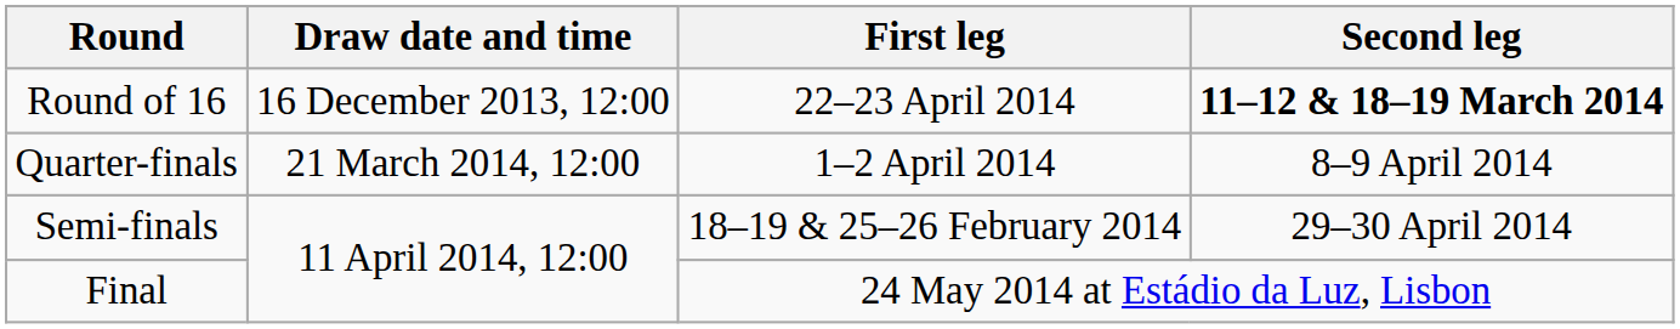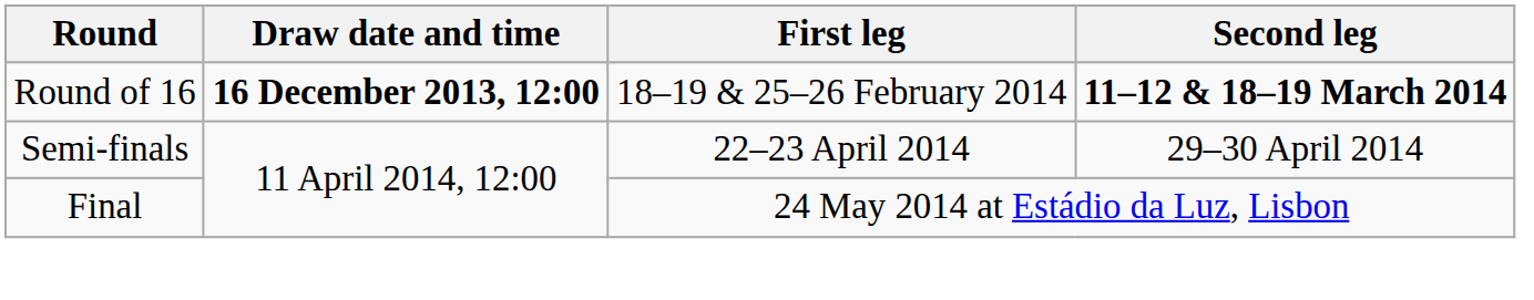 <table class="wikitable" style="text-align:center">
 <tr>
 <th>Round</th>
 <th>Draw date and time</th>
 <th>First leg</th>
 <th>Second leg</th>
 </tr>
 <tr>
 <td>Round of 16</td>
-<td>16 December 2013, 12:00</td>
-<td>22–23 April 2014</td>
+<td><strong>16 December 2013, 12:00</strong></td>
+<td>18–19 & 25–26 February 2014</td>
 <td><strong>11–12 & 18–19 March 2014</strong></td>
-</tr>
-<tr>
-<td>Quarter-finals</td>
-<td>21 March 2014, 12:00</td>
-<td>1–2 April 2014</td>
-<td>8–9 April 2014</td>
 </tr>
 <tr>
 <td>Semi-finals</td>
 <td rowspan=2>11 April 2014, 12:00</td>
-<td>18–19 & 25–26 February 2014</td>
+<td>22–23 April 2014</td>
 <td>29–30 April 2014</td>
 </tr>
 <tr>
 <td>Final</td>
 <td colspan=2>24 May 2014 at <a href='#'>Estádio da Luz</a>, <a href='#'>Lisbon</a></td>
 </tr>
 </table>
